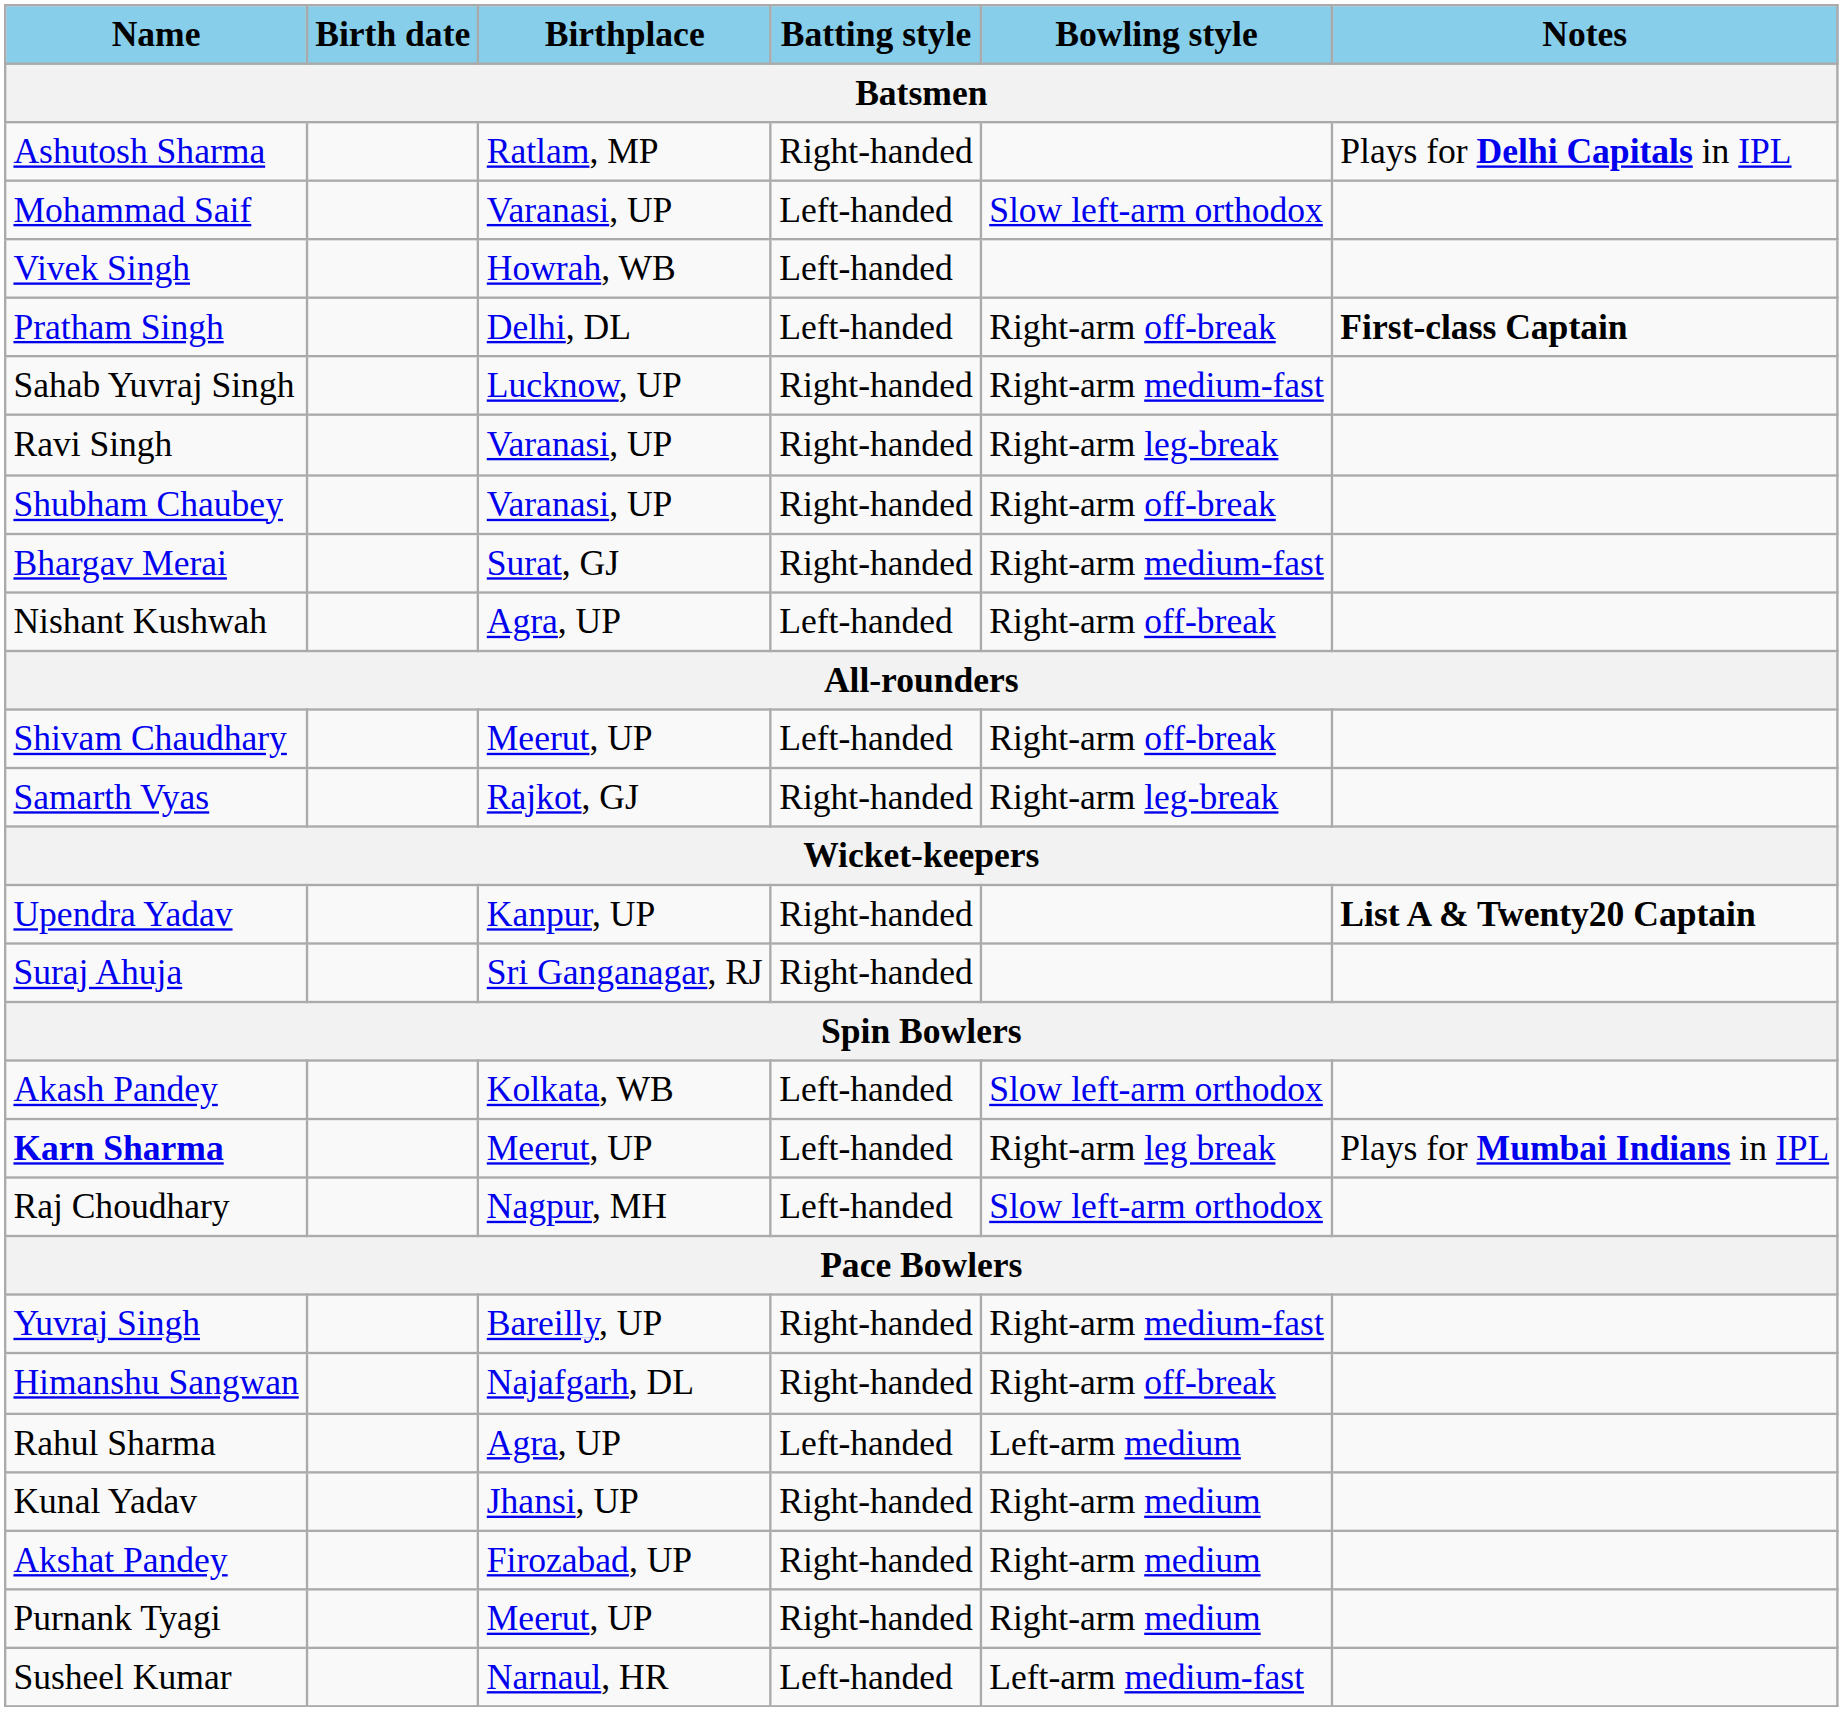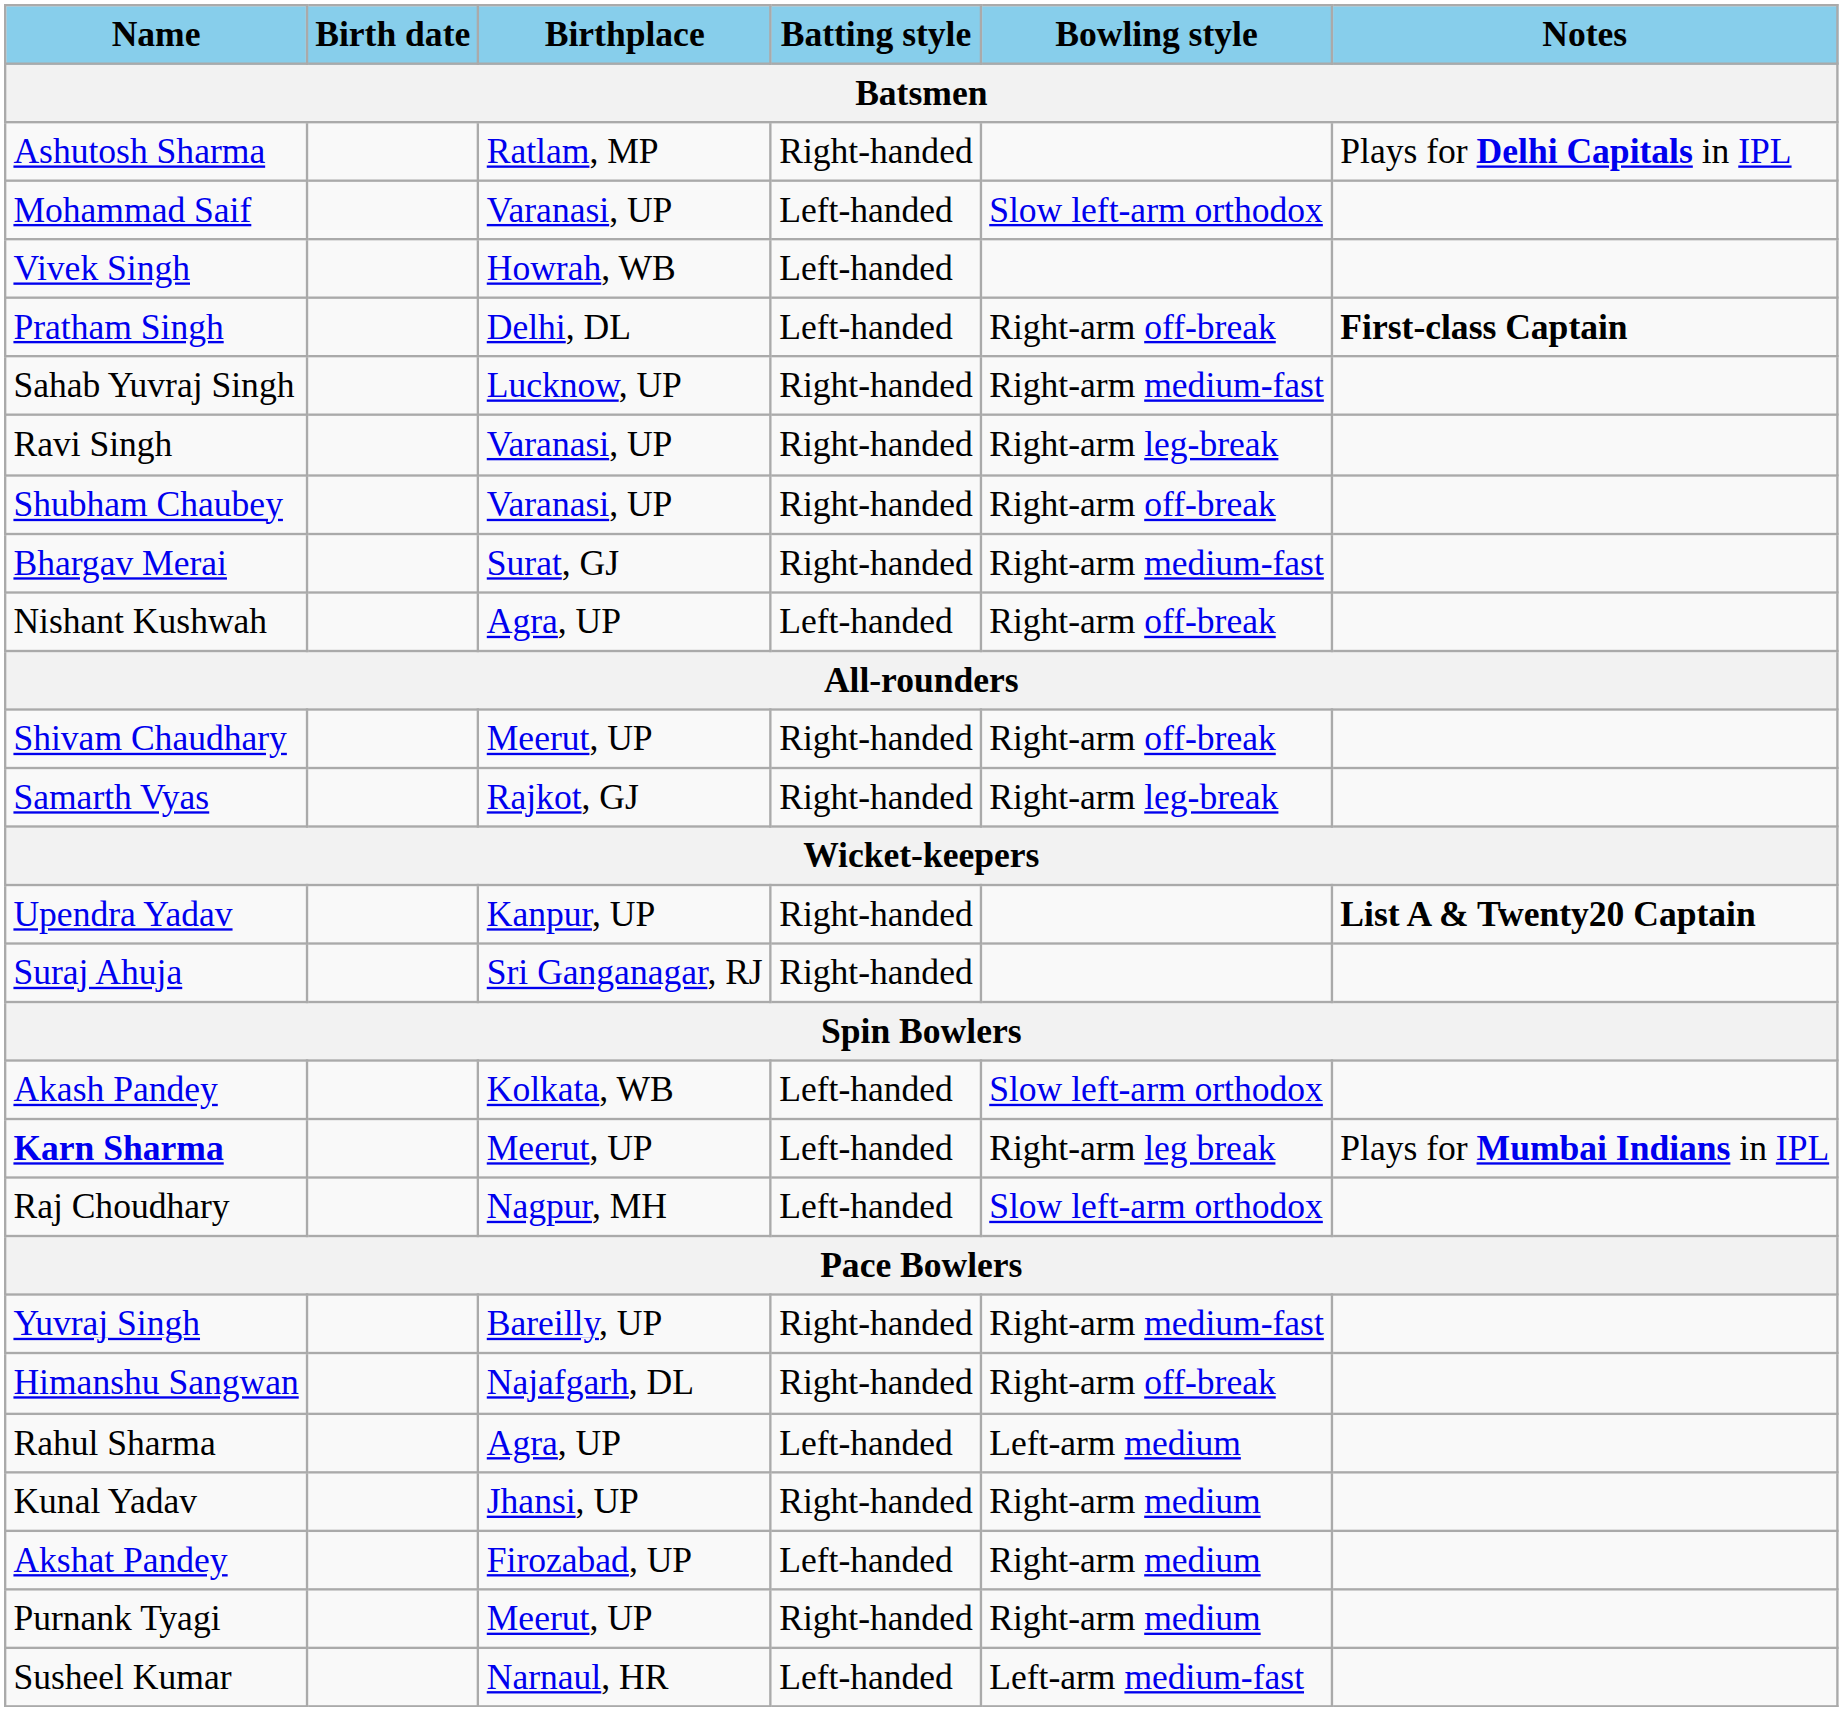 <table class="wikitable" style="font-size:95%;">
 <tr>
 <th style="background: skyblue; color:black" align=center>Name</th>
 <th style="background: skyblue; color:black" align=center>Birth date</th>
 <th style="background: skyblue; color:black" align=center>Birthplace</th>
 <th style="background: skyblue; color:black" align=center>Batting style</th>
 <th style="background: skyblue; color:black" align=center>Bowling style</th>
 <th style="background: skyblue; color:black" align=center>Notes</th>
 </tr>
 <tr>
 <th colspan="6">Batsmen</th>
 </tr>
 <tr>
 <td><a href='#'>Ashutosh Sharma</a></td>
 <td></td>
 <td><a href='#'>Ratlam</a>, MP</td>
 <td>Right-handed</td>
 <td></td>
 <td>Plays for <strong><a href='#'>Delhi Capitals</a></strong> in <a href='#'>IPL</a></td>
 </tr>
 <tr>
 <td><a href='#'>Mohammad Saif</a></td>
 <td></td>
 <td><a href='#'>Varanasi</a>, UP</td>
 <td>Left-handed</td>
 <td><a href='#'>Slow left-arm orthodox</a></td>
 <td></td>
 </tr>
 <tr>
 <td><a href='#'>Vivek Singh</a></td>
 <td></td>
 <td><a href='#'>Howrah</a>, WB</td>
 <td>Left-handed</td>
 <td></td>
 <td></td>
 </tr>
 <tr>
 <td><a href='#'>Pratham Singh</a></td>
 <td></td>
 <td><a href='#'>Delhi</a>, DL</td>
 <td>Left-handed</td>
 <td>Right-arm <a href='#'>off-break</a></td>
 <td><strong>First-class Captain</strong></td>
 </tr>
 <tr>
 <td>Sahab Yuvraj Singh</td>
 <td></td>
 <td><a href='#'>Lucknow</a>, UP</td>
 <td>Right-handed</td>
 <td>Right-arm <a href='#'>medium-fast</a></td>
 <td></td>
 </tr>
 <tr>
 <td>Ravi Singh</td>
 <td></td>
 <td><a href='#'>Varanasi</a>, UP</td>
 <td>Right-handed</td>
 <td>Right-arm <a href='#'>leg-break</a></td>
 <td></td>
 </tr>
 <tr>
 <td><a href='#'>Shubham Chaubey</a></td>
 <td></td>
 <td><a href='#'>Varanasi</a>, UP</td>
 <td>Right-handed</td>
 <td>Right-arm <a href='#'>off-break</a></td>
 <td></td>
 </tr>
 <tr>
 <td><a href='#'>Bhargav Merai</a></td>
 <td></td>
 <td><a href='#'>Surat</a>, GJ</td>
 <td>Right-handed</td>
 <td>Right-arm <a href='#'>medium-fast</a></td>
 <td></td>
 </tr>
 <tr>
 <td>Nishant Kushwah</td>
 <td></td>
 <td><a href='#'>Agra</a>, UP</td>
 <td>Left-handed</td>
 <td>Right-arm <a href='#'>off-break</a></td>
 <td></td>
 </tr>
 <tr>
 <th colspan="6">All-rounders</th>
 </tr>
 <tr>
 <td><a href='#'>Shivam Chaudhary</a></td>
 <td></td>
 <td><a href='#'>Meerut</a>, UP</td>
-<td>Left-handed</td>
+<td>Right-handed</td>
 <td>Right-arm <a href='#'>off-break</a></td>
 <td></td>
 </tr>
 <tr>
 <td><a href='#'>Samarth Vyas</a></td>
 <td></td>
 <td><a href='#'>Rajkot</a>, GJ</td>
 <td>Right-handed</td>
 <td>Right-arm <a href='#'>leg-break</a></td>
 <td></td>
 </tr>
 <tr>
 <th colspan="6">Wicket-keepers</th>
 </tr>
 <tr>
 <td><a href='#'>Upendra Yadav</a></td>
 <td></td>
 <td><a href='#'>Kanpur</a>, UP</td>
 <td>Right-handed</td>
 <td></td>
 <td><strong>List A & Twenty20 Captain</strong></td>
 </tr>
 <tr>
 <td><a href='#'>Suraj Ahuja</a></td>
 <td></td>
 <td><a href='#'>Sri Ganganagar</a>, RJ</td>
 <td>Right-handed</td>
 <td></td>
 <td></td>
 </tr>
 <tr>
 <th colspan="6">Spin Bowlers</th>
 </tr>
 <tr>
 <td><a href='#'>Akash Pandey</a></td>
 <td></td>
 <td><a href='#'>Kolkata</a>, WB</td>
 <td>Left-handed</td>
 <td><a href='#'>Slow left-arm orthodox</a></td>
 <td></td>
 </tr>
 <tr>
 <td><strong><a href='#'>Karn Sharma</a></strong></td>
 <td></td>
 <td><a href='#'>Meerut</a>, UP</td>
 <td>Left-handed</td>
 <td>Right-arm <a href='#'>leg break</a></td>
 <td>Plays for <strong><a href='#'>Mumbai Indians</a></strong> in <a href='#'>IPL</a></td>
 </tr>
 <tr>
 <td>Raj Choudhary</td>
 <td></td>
 <td><a href='#'>Nagpur</a>, MH</td>
 <td>Left-handed</td>
 <td><a href='#'>Slow left-arm orthodox</a></td>
 <td></td>
 </tr>
 <tr>
 <th colspan="6">Pace Bowlers</th>
 </tr>
 <tr>
 <td><a href='#'>Yuvraj Singh</a></td>
 <td></td>
 <td><a href='#'>Bareilly</a>, UP</td>
 <td>Right-handed</td>
 <td>Right-arm <a href='#'>medium-fast</a></td>
 <td></td>
 </tr>
 <tr>
 <td><a href='#'>Himanshu Sangwan</a></td>
 <td></td>
 <td><a href='#'>Najafgarh</a>, DL</td>
 <td>Right-handed</td>
 <td>Right-arm <a href='#'>off-break</a></td>
 <td></td>
 </tr>
 <tr>
 <td>Rahul Sharma</td>
 <td></td>
 <td><a href='#'>Agra</a>, UP</td>
 <td>Left-handed</td>
 <td>Left-arm <a href='#'>medium</a></td>
 <td></td>
 </tr>
 <tr>
 <td>Kunal Yadav</td>
 <td></td>
 <td><a href='#'>Jhansi</a>, UP</td>
 <td>Right-handed</td>
 <td>Right-arm <a href='#'>medium</a></td>
 <td></td>
 </tr>
 <tr>
 <td><a href='#'>Akshat Pandey</a></td>
 <td></td>
 <td><a href='#'>Firozabad</a>, UP</td>
-<td>Right-handed</td>
+<td>Left-handed</td>
 <td>Right-arm <a href='#'>medium</a></td>
 <td></td>
 </tr>
 <tr>
 <td>Purnank Tyagi</td>
 <td></td>
 <td><a href='#'>Meerut</a>, UP</td>
 <td>Right-handed</td>
 <td>Right-arm <a href='#'>medium</a></td>
 <td></td>
 </tr>
 <tr>
 <td>Susheel Kumar</td>
 <td></td>
 <td><a href='#'>Narnaul</a>, HR</td>
 <td>Left-handed</td>
 <td>Left-arm <a href='#'>medium-fast</a></td>
 <td></td>
 </tr>
 </table>
